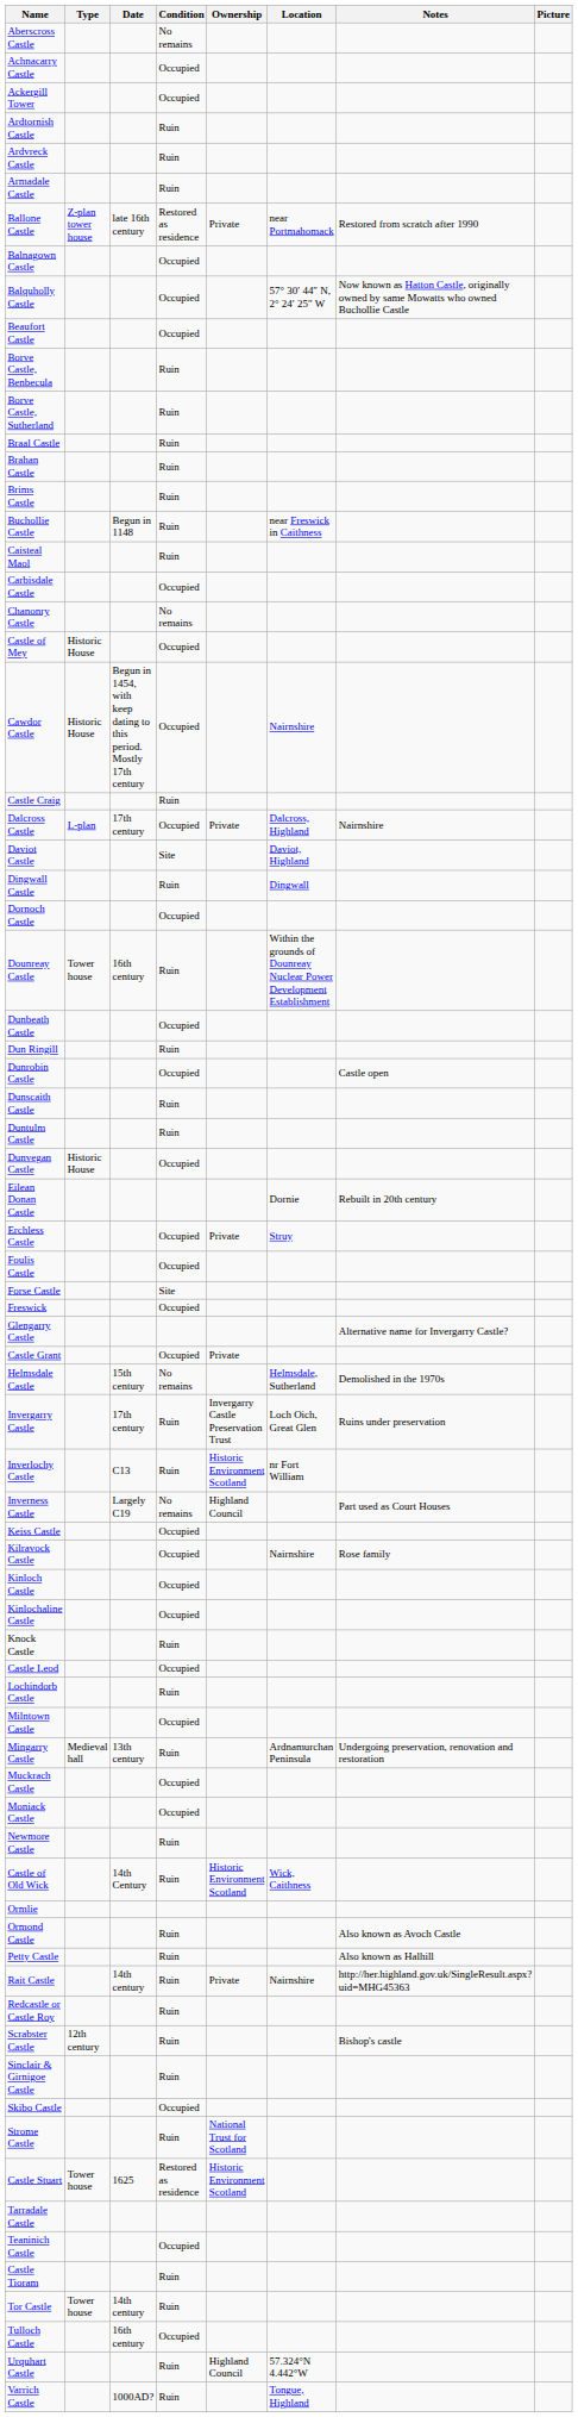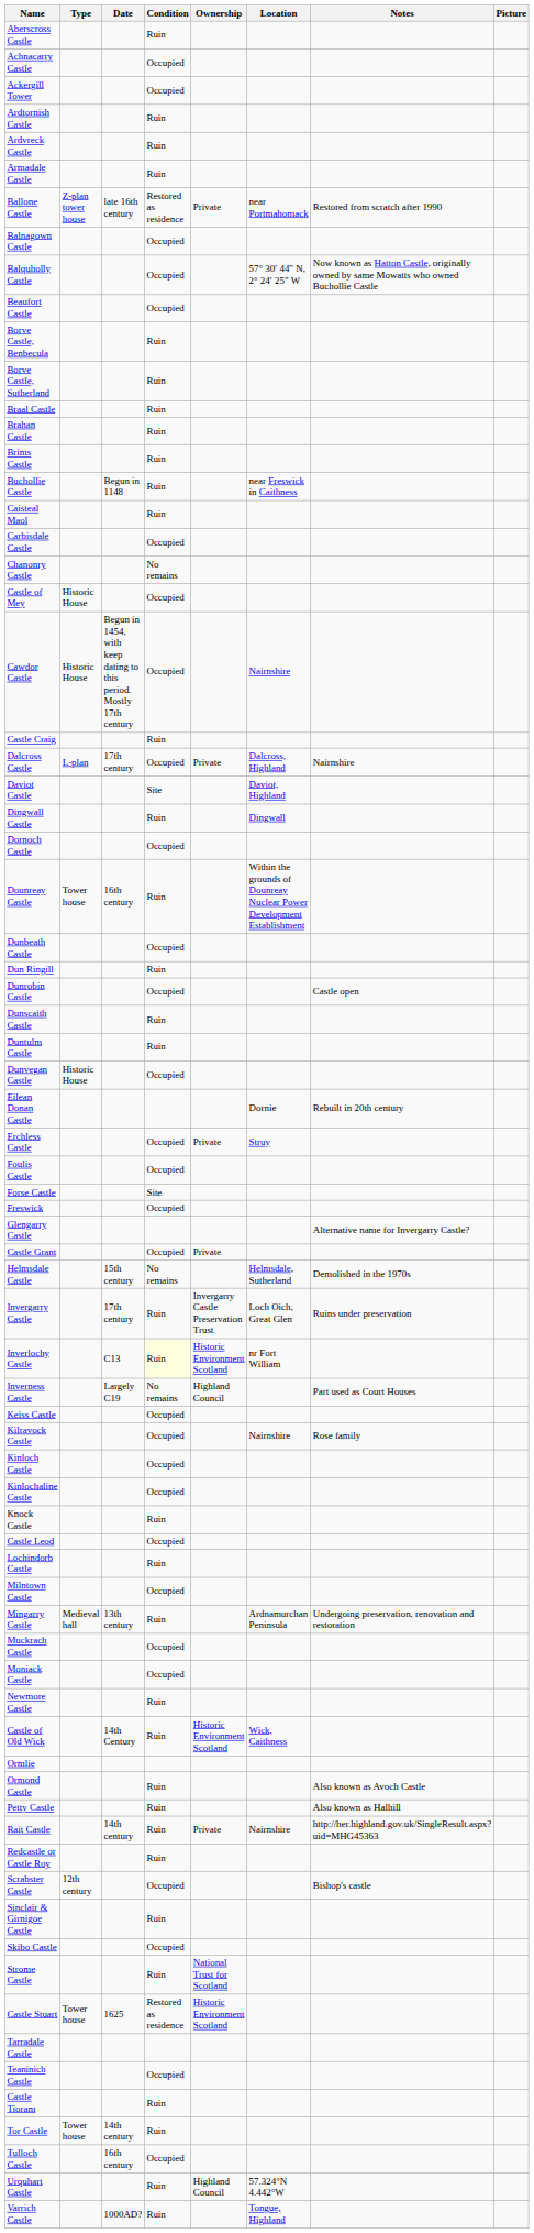 <table class="wikitable sortable" style="font-size:90%">
 <tr>
 <th style="width:13%;">Name</th>
 <th style="width:13%;">Type</th>
 <th style="width:6%;">Date</th>
 <th style="width:15%;">Condition</th>
 <th style="width:17%;">Ownership</th>
 <th style="width:14%;">Location</th>
 <th style="width:20%;">Notes</th>
 <th style="width:20%;">Picture</th>
 </tr>
 <tr>
 <td><a href='#'>Aberscross Castle</a></td>
 <td></td>
 <td></td>
-<td>No remains</td>
+<td>Ruin</td>
 <td></td>
 <td></td>
 <td></td>
 <td></td>
 </tr>
 <tr>
 <td><a href='#'>Achnacarry Castle</a></td>
 <td></td>
 <td></td>
 <td>Occupied</td>
 <td></td>
 <td></td>
 <td></td>
 <td></td>
 </tr>
 <tr>
 <td><a href='#'>Ackergill Tower</a></td>
 <td></td>
 <td></td>
 <td>Occupied</td>
 <td></td>
 <td></td>
 <td></td>
 <td></td>
 </tr>
 <tr>
 <td><a href='#'>Ardtornish Castle</a></td>
 <td></td>
 <td></td>
 <td>Ruin</td>
 <td></td>
 <td></td>
 <td></td>
 <td></td>
 </tr>
 <tr>
 <td><a href='#'>Ardvreck Castle</a></td>
 <td></td>
 <td></td>
 <td>Ruin</td>
 <td></td>
 <td></td>
 <td></td>
 <td></td>
 </tr>
 <tr>
 <td><a href='#'>Armadale Castle</a></td>
 <td></td>
 <td></td>
 <td>Ruin</td>
 <td></td>
 <td></td>
 <td></td>
 <td></td>
 </tr>
 <tr>
 <td><a href='#'>Ballone Castle</a></td>
 <td><a href='#'>Z-plan</a> <a href='#'>tower house</a></td>
 <td>late 16th century</td>
 <td>Restored as residence</td>
 <td>Private</td>
 <td>near <a href='#'>Portmahomack</a></td>
 <td>Restored from scratch after 1990</td>
 <td></td>
 </tr>
 <tr>
 <td><a href='#'>Balnagown Castle</a></td>
 <td></td>
 <td></td>
 <td>Occupied</td>
 <td></td>
 <td></td>
 <td></td>
 <td></td>
 </tr>
 <tr>
 <td><a href='#'>Balquholly Castle</a></td>
 <td></td>
 <td></td>
 <td>Occupied</td>
 <td></td>
 <td>57° 30′ 44″ N, 2° 24′ 25″ W</td>
 <td>Now known as <a href='#'>Hatton Castle</a>, originally owned by same Mowatts who owned Buchollie Castle</td>
 <td></td>
 </tr>
 <tr>
 <td><a href='#'>Beaufort Castle</a></td>
 <td></td>
 <td></td>
 <td>Occupied</td>
 <td></td>
 <td></td>
 <td></td>
 <td></td>
 </tr>
 <tr>
 <td><a href='#'>Borve Castle, Benbecula</a></td>
 <td></td>
 <td></td>
 <td>Ruin</td>
 <td></td>
 <td></td>
 <td></td>
 <td></td>
 </tr>
 <tr>
 <td><a href='#'>Borve Castle, Sutherland</a></td>
 <td></td>
 <td></td>
 <td>Ruin</td>
 <td></td>
 <td></td>
 <td></td>
 <td></td>
 </tr>
 <tr>
 <td><a href='#'>Braal Castle</a></td>
 <td></td>
 <td></td>
 <td>Ruin</td>
 <td></td>
 <td></td>
 <td></td>
 <td></td>
 </tr>
 <tr>
 <td><a href='#'>Brahan Castle</a></td>
 <td></td>
 <td></td>
 <td>Ruin</td>
 <td></td>
 <td></td>
 <td></td>
 <td></td>
 </tr>
 <tr>
 <td><a href='#'>Brims Castle</a></td>
 <td></td>
 <td></td>
 <td>Ruin</td>
 <td></td>
 <td></td>
 <td></td>
 <td></td>
 </tr>
 <tr>
 <td><a href='#'>Buchollie Castle</a></td>
 <td></td>
 <td>Begun in 1148</td>
 <td>Ruin</td>
 <td></td>
 <td>near <a href='#'>Freswick</a> in <a href='#'>Caithness</a></td>
 <td></td>
 <td></td>
 </tr>
 <tr>
 <td><a href='#'>Caisteal Maol</a></td>
 <td></td>
 <td></td>
 <td>Ruin</td>
 <td></td>
 <td></td>
 <td></td>
 <td></td>
 </tr>
 <tr>
 <td><a href='#'>Carbisdale Castle</a></td>
 <td></td>
 <td></td>
 <td>Occupied</td>
 <td></td>
 <td></td>
 <td></td>
 <td></td>
 </tr>
 <tr>
 <td><a href='#'>Chanonry Castle</a></td>
 <td></td>
 <td></td>
 <td>No remains</td>
 <td></td>
 <td></td>
 <td></td>
 <td></td>
 </tr>
 <tr>
 <td><a href='#'>Castle of Mey</a></td>
 <td>Historic House</td>
 <td></td>
 <td>Occupied</td>
 <td></td>
 <td></td>
 <td></td>
 <td></td>
 </tr>
 <tr>
 <td><a href='#'>Cawdor Castle</a></td>
 <td>Historic House</td>
 <td>Begun in 1454, with keep dating to this period. Mostly 17th century</td>
 <td>Occupied</td>
 <td></td>
 <td><a href='#'>Nairnshire</a></td>
 <td></td>
 <td></td>
 </tr>
 <tr>
 <td><a href='#'>Castle Craig</a></td>
 <td></td>
 <td></td>
 <td>Ruin</td>
 <td></td>
 <td></td>
 <td></td>
 <td></td>
 </tr>
 <tr>
 <td><a href='#'>Dalcross Castle</a></td>
 <td><a href='#'>L-plan</a></td>
 <td>17th century</td>
 <td>Occupied</td>
 <td>Private</td>
 <td><a href='#'>Dalcross, Highland</a></td>
 <td>Nairnshire</td>
 <td></td>
 </tr>
 <tr>
 <td><a href='#'>Daviot Castle</a></td>
 <td></td>
 <td></td>
 <td>Site</td>
 <td></td>
 <td><a href='#'>Daviot, Highland</a></td>
 <td></td>
 <td></td>
 </tr>
 <tr>
 <td><a href='#'>Dingwall Castle</a></td>
 <td></td>
 <td></td>
 <td>Ruin</td>
 <td></td>
 <td><a href='#'>Dingwall</a></td>
 <td></td>
 <td></td>
 </tr>
 <tr>
 <td><a href='#'>Dornoch Castle</a></td>
 <td></td>
 <td></td>
 <td>Occupied</td>
 <td></td>
 <td></td>
 <td></td>
 <td></td>
 </tr>
 <tr>
 <td><a href='#'>Dounreay Castle</a></td>
 <td>Tower house</td>
 <td>16th century</td>
 <td>Ruin</td>
 <td></td>
 <td>Within the grounds of <a href='#'>Dounreay Nuclear Power Development Establishment</a></td>
 <td></td>
 <td></td>
 </tr>
 <tr>
 <td><a href='#'>Dunbeath Castle</a></td>
 <td></td>
 <td></td>
 <td>Occupied</td>
 <td></td>
 <td></td>
 <td></td>
 <td></td>
 </tr>
 <tr>
 <td><a href='#'>Dun Ringill</a></td>
 <td></td>
 <td></td>
 <td>Ruin</td>
 <td></td>
 <td></td>
 <td></td>
 <td></td>
 </tr>
 <tr>
 <td><a href='#'>Dunrobin Castle</a></td>
 <td></td>
 <td></td>
 <td>Occupied</td>
 <td></td>
 <td></td>
 <td>Castle open</td>
 <td></td>
 </tr>
 <tr>
 <td><a href='#'>Dunscaith Castle</a></td>
 <td></td>
 <td></td>
 <td>Ruin</td>
 <td></td>
 <td></td>
 <td></td>
 <td></td>
 </tr>
 <tr>
 <td><a href='#'>Duntulm Castle</a></td>
 <td></td>
 <td></td>
 <td>Ruin</td>
 <td></td>
 <td></td>
 <td></td>
 <td></td>
 </tr>
 <tr>
 <td><a href='#'>Dunvegan Castle</a></td>
 <td>Historic House</td>
 <td></td>
 <td>Occupied</td>
 <td></td>
 <td></td>
 <td></td>
 <td></td>
 </tr>
 <tr>
 <td><a href='#'>Eilean Donan Castle</a></td>
 <td></td>
 <td></td>
 <td></td>
 <td></td>
 <td>Dornie</td>
 <td>Rebuilt in 20th century</td>
 <td></td>
 </tr>
 <tr>
 <td><a href='#'>Erchless Castle</a></td>
 <td></td>
 <td></td>
 <td>Occupied</td>
 <td>Private</td>
 <td><a href='#'>Struy</a></td>
 <td></td>
 <td></td>
 </tr>
 <tr>
 <td><a href='#'>Foulis Castle</a></td>
 <td></td>
 <td></td>
 <td>Occupied</td>
 <td></td>
 <td></td>
 <td></td>
 <td></td>
 </tr>
 <tr>
 <td><a href='#'>Forse Castle</a></td>
 <td></td>
 <td></td>
 <td>Site</td>
 <td></td>
 <td></td>
 <td></td>
 <td></td>
 </tr>
 <tr>
 <td><a href='#'>Freswick</a></td>
 <td></td>
 <td></td>
 <td>Occupied</td>
 <td></td>
 <td></td>
 <td></td>
 <td></td>
 </tr>
 <tr>
 <td><a href='#'>Glengarry Castle</a></td>
 <td></td>
 <td></td>
 <td></td>
 <td></td>
 <td></td>
 <td>Alternative name for Invergarry Castle?</td>
 <td></td>
 </tr>
 <tr>
 <td><a href='#'>Castle Grant</a></td>
 <td></td>
 <td></td>
 <td>Occupied</td>
 <td>Private</td>
 <td></td>
 <td></td>
 <td></td>
 </tr>
 <tr>
 <td><a href='#'>Helmsdale Castle</a></td>
 <td></td>
 <td>15th century</td>
 <td>No remains</td>
 <td></td>
 <td><a href='#'>Helmsdale</a>, Sutherland</td>
 <td>Demolished in the 1970s</td>
 <td></td>
 </tr>
 <tr>
 <td><a href='#'>Invergarry Castle</a></td>
 <td></td>
 <td>17th century</td>
 <td>Ruin</td>
 <td>Invergarry Castle Preservation Trust</td>
 <td>Loch Oich, Great Glen</td>
 <td>Ruins under preservation</td>
 <td></td>
 </tr>
 <tr>
 <td><a href='#'>Inverlochy Castle</a></td>
 <td></td>
 <td>C13</td>
-<td>Ruin</td>
+<td style="background: lightyellow;">Ruin</td>
 <td><a href='#'>Historic Environment Scotland</a></td>
 <td>nr  Fort William</td>
 <td></td>
 <td></td>
 </tr>
 <tr>
 <td><a href='#'>Inverness Castle</a></td>
 <td></td>
 <td>Largely C19</td>
 <td>No remains</td>
 <td>Highland Council</td>
 <td></td>
 <td>Part used as Court Houses</td>
 <td></td>
 </tr>
 <tr>
 <td><a href='#'>Keiss Castle</a></td>
 <td></td>
 <td></td>
 <td>Occupied</td>
 <td></td>
 <td></td>
 <td></td>
 <td></td>
 </tr>
 <tr>
 <td><a href='#'>Kilravock Castle</a></td>
 <td></td>
 <td></td>
 <td>Occupied</td>
 <td></td>
 <td>Nairnshire</td>
 <td>Rose family</td>
 <td></td>
 </tr>
 <tr>
 <td><a href='#'>Kinloch Castle</a></td>
 <td></td>
 <td></td>
 <td>Occupied</td>
 <td></td>
 <td></td>
 <td></td>
 <td></td>
 </tr>
 <tr>
 <td><a href='#'>Kinlochaline Castle</a></td>
 <td></td>
 <td></td>
 <td>Occupied</td>
 <td></td>
 <td></td>
 <td></td>
 <td></td>
 </tr>
 <tr>
 <td>Knock Castle</td>
 <td></td>
 <td></td>
 <td>Ruin</td>
 <td></td>
 <td></td>
 <td></td>
 <td></td>
 </tr>
 <tr>
 <td><a href='#'>Castle Leod</a></td>
 <td></td>
 <td></td>
 <td>Occupied</td>
 <td></td>
 <td></td>
 <td></td>
 <td></td>
 </tr>
 <tr>
 <td><a href='#'>Lochindorb Castle</a></td>
 <td></td>
 <td></td>
 <td>Ruin</td>
 <td></td>
 <td></td>
 <td></td>
 <td></td>
 </tr>
 <tr>
 <td><a href='#'>Milntown Castle</a></td>
 <td></td>
 <td></td>
 <td>Occupied</td>
 <td></td>
 <td></td>
 <td></td>
 <td></td>
 </tr>
 <tr>
 <td><a href='#'>Mingarry Castle</a></td>
 <td>Medieval hall</td>
 <td>13th century</td>
 <td>Ruin</td>
 <td></td>
 <td>Ardnamurchan Peninsula</td>
 <td>Undergoing preservation, renovation and restoration</td>
 <td></td>
 </tr>
 <tr>
 <td><a href='#'>Muckrach Castle</a></td>
 <td></td>
 <td></td>
 <td>Occupied</td>
 <td></td>
 <td></td>
 <td></td>
 <td></td>
 </tr>
 <tr>
 <td><a href='#'>Moniack Castle</a></td>
 <td></td>
 <td></td>
 <td>Occupied</td>
 <td></td>
 <td></td>
 <td></td>
 <td></td>
 </tr>
 <tr>
 <td><a href='#'>Newmore Castle</a></td>
 <td></td>
 <td></td>
 <td>Ruin</td>
 <td></td>
 <td></td>
 <td></td>
 <td></td>
 </tr>
 <tr>
 <td><a href='#'>Castle of Old Wick</a></td>
 <td></td>
 <td>14th Century</td>
 <td>Ruin</td>
 <td><a href='#'>Historic Environment Scotland</a></td>
 <td><a href='#'>Wick, Caithness</a></td>
 <td></td>
 <td></td>
 </tr>
 <tr>
 <td><a href='#'>Ormlie</a></td>
 <td></td>
 <td></td>
 <td></td>
 <td></td>
 <td></td>
 <td></td>
 <td></td>
 </tr>
 <tr>
 <td><a href='#'>Ormond Castle</a></td>
 <td></td>
 <td></td>
 <td>Ruin</td>
 <td></td>
 <td></td>
 <td>Also known as Avoch Castle</td>
 <td></td>
 </tr>
 <tr>
 <td><a href='#'>Petty Castle</a></td>
 <td></td>
 <td></td>
 <td>Ruin</td>
 <td></td>
 <td></td>
 <td>Also known as Halhill</td>
 <td></td>
 </tr>
 <tr>
 <td><a href='#'>Rait Castle</a></td>
 <td></td>
 <td>14th century</td>
 <td>Ruin</td>
 <td>Private</td>
 <td>Nairnshire</td>
 <td>http://her.highland.gov.uk/SingleResult.aspx?uid=MHG45363</td>
 <td></td>
 </tr>
 <tr>
 <td><a href='#'>Redcastle or Castle Roy</a></td>
 <td></td>
 <td></td>
 <td>Ruin</td>
 <td></td>
 <td></td>
 <td></td>
 <td></td>
 </tr>
 <tr>
 <td><a href='#'>Scrabster Castle</a></td>
 <td>12th century</td>
 <td></td>
-<td>Ruin</td>
+<td>Occupied</td>
 <td></td>
 <td></td>
 <td>Bishop's castle</td>
 <td></td>
 </tr>
 <tr>
 <td><a href='#'>Sinclair & Girnigoe Castle</a></td>
 <td></td>
 <td></td>
 <td>Ruin</td>
 <td></td>
 <td></td>
 <td></td>
 <td></td>
 </tr>
 <tr>
 <td><a href='#'>Skibo Castle</a></td>
 <td></td>
 <td></td>
 <td>Occupied</td>
 <td></td>
 <td></td>
 <td></td>
 <td></td>
 </tr>
 <tr>
 <td><a href='#'>Strome Castle</a></td>
 <td></td>
 <td></td>
 <td>Ruin</td>
 <td><a href='#'>National Trust for Scotland</a></td>
 <td></td>
 <td></td>
 <td></td>
 </tr>
 <tr>
 <td><a href='#'>Castle Stuart</a></td>
 <td>Tower house</td>
 <td>1625</td>
 <td>Restored as residence</td>
 <td><a href='#'>Historic Environment Scotland</a></td>
 <td></td>
 <td></td>
 <td></td>
 </tr>
 <tr>
 <td><a href='#'>Tarradale Castle</a></td>
 <td></td>
 <td></td>
 <td></td>
 <td></td>
 <td></td>
 <td></td>
 <td></td>
 </tr>
 <tr>
 <td><a href='#'>Teaninich Castle</a></td>
 <td></td>
 <td></td>
 <td>Occupied</td>
 <td></td>
 <td></td>
 <td></td>
 <td></td>
 </tr>
 <tr>
 <td><a href='#'>Castle Tioram</a></td>
 <td></td>
 <td></td>
 <td>Ruin</td>
 <td></td>
 <td></td>
 <td></td>
 <td></td>
 </tr>
 <tr>
 <td><a href='#'>Tor Castle</a></td>
 <td>Tower house</td>
 <td>14th century</td>
 <td>Ruin</td>
 <td></td>
 <td></td>
 <td></td>
 <td></td>
 </tr>
 <tr>
 <td><a href='#'>Tulloch Castle</a></td>
 <td></td>
 <td>16th century</td>
 <td>Occupied</td>
 <td></td>
 <td></td>
 <td></td>
 <td></td>
 </tr>
 <tr>
 <td><a href='#'>Urquhart Castle</a></td>
 <td></td>
 <td></td>
 <td>Ruin</td>
 <td>Highland Council</td>
 <td>57.324°N 4.442°W</td>
 <td></td>
 <td></td>
 </tr>
 <tr>
 <td><a href='#'>Varrich Castle</a></td>
 <td></td>
 <td>1000AD?</td>
 <td>Ruin</td>
 <td></td>
 <td><a href='#'>Tongue, Highland</a></td>
 <td></td>
 <td></td>
 </tr>
 </table>
